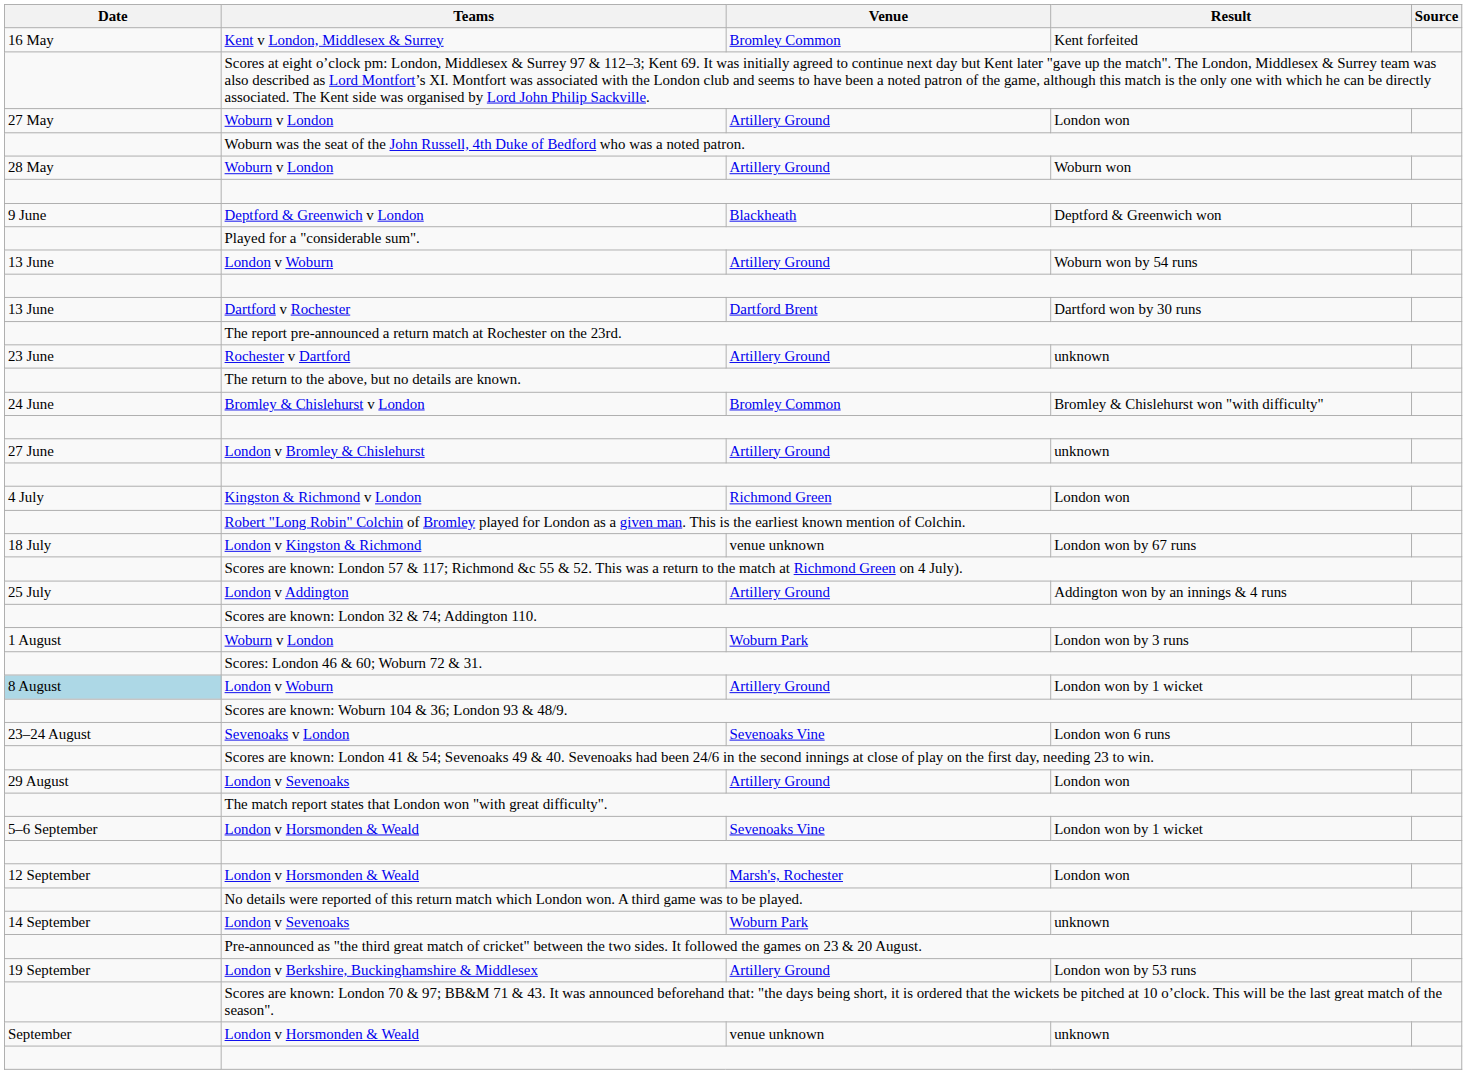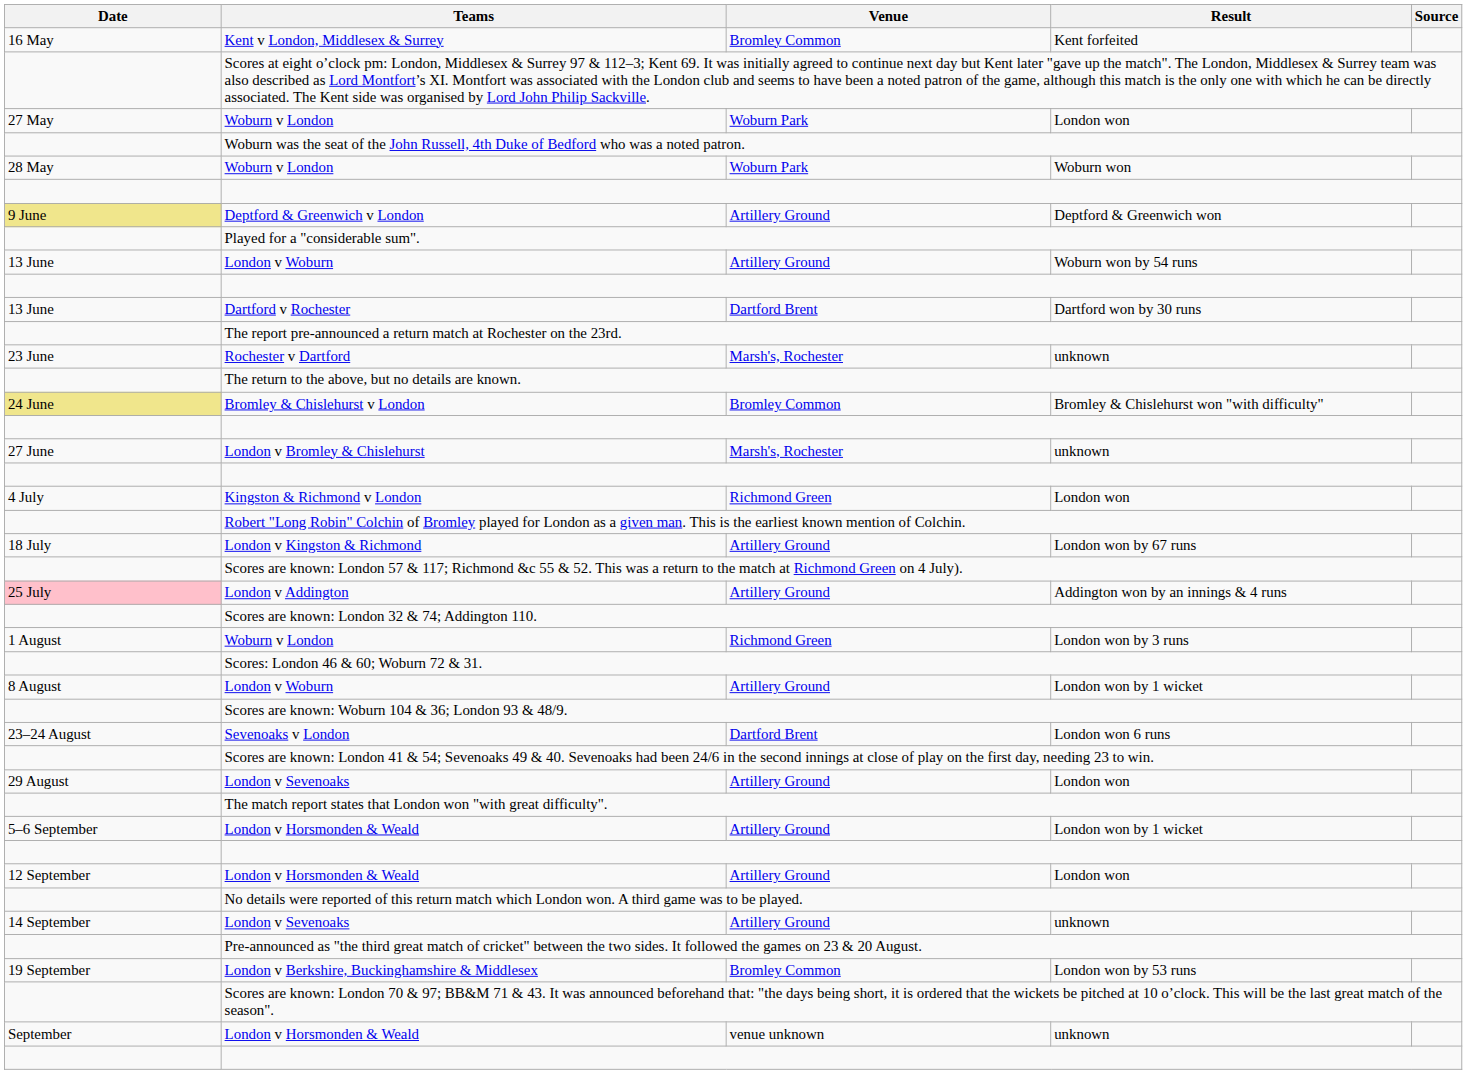 <table class="wikitable">
 <tr>
 <th width="15%">Date</th>
 <th width="35%">Teams</th>
 <th width="22.5%">Venue</th>
 <th width="25%">Result</th>
 <th width="2.5%">Source</th>
 </tr>
 <tr>
 <td>16 May</td>
 <td><a href='#'>Kent</a> v <a href='#'>London, Middlesex & Surrey</a></td>
 <td><a href='#'>Bromley Common</a></td>
 <td>Kent forfeited</td>
 <td></td>
 </tr>
 <tr>
 <td></td>
 <td colspan="4">Scores at eight o’clock pm: London, Middlesex & Surrey 97 & 112–3; Kent 69. It was initially agreed to continue next day but Kent later "gave up the match". The London, Middlesex & Surrey team was also described as <a href='#'>Lord Montfort</a>’s XI. Montfort was associated with the London club and seems to have been a noted patron of the game, although this match is the only one with which he can be directly associated. The Kent side was organised by <a href='#'>Lord John Philip Sackville</a>.</td>
 </tr>
 <tr>
 <td>27 May</td>
 <td><a href='#'>Woburn</a> v <a href='#'>London</a></td>
-<td><a href='#'>Artillery Ground</a></td>
+<td><a href='#'>Woburn Park</a></td>
 <td>London won</td>
 <td></td>
 </tr>
 <tr>
 <td></td>
 <td colspan="4">Woburn was the seat of the <a href='#'>John Russell, 4th Duke of Bedford</a> who was a noted patron.</td>
 </tr>
 <tr>
 <td>28 May</td>
 <td><a href='#'>Woburn</a> v <a href='#'>London</a></td>
-<td><a href='#'>Artillery Ground</a></td>
+<td><a href='#'>Woburn Park</a></td>
 <td>Woburn won</td>
 <td></td>
 </tr>
 <tr>
 <td></td>
 <td colspan="4"> </td>
 </tr>
 <tr>
-<td>9 June</td>
+<td style="background: khaki;">9 June</td>
 <td><a href='#'>Deptford & Greenwich</a> v <a href='#'>London</a></td>
-<td><a href='#'>Blackheath</a></td>
+<td><a href='#'>Artillery Ground</a></td>
 <td>Deptford & Greenwich won</td>
 <td></td>
 </tr>
 <tr>
 <td></td>
 <td colspan="4">Played for a "considerable sum".</td>
 </tr>
 <tr>
 <td>13 June</td>
 <td><a href='#'>London</a> v <a href='#'>Woburn</a></td>
 <td><a href='#'>Artillery Ground</a></td>
 <td>Woburn won by 54 runs</td>
 <td></td>
 </tr>
 <tr>
 <td></td>
 <td colspan="4"> </td>
 </tr>
 <tr>
 <td>13 June</td>
 <td><a href='#'>Dartford</a> v <a href='#'>Rochester</a></td>
 <td><a href='#'>Dartford Brent</a></td>
 <td>Dartford won by 30 runs</td>
 <td></td>
 </tr>
 <tr>
 <td></td>
 <td colspan="4">The report pre-announced a return match at Rochester on the 23rd.</td>
 </tr>
 <tr>
 <td>23 June</td>
 <td><a href='#'>Rochester</a> v <a href='#'>Dartford</a></td>
-<td><a href='#'>Artillery Ground</a></td>
+<td><a href='#'>Marsh's, Rochester</a></td>
 <td>unknown</td>
 <td></td>
 </tr>
 <tr>
 <td></td>
 <td colspan="4">The return to the above, but no details are known.</td>
 </tr>
 <tr>
-<td>24 June</td>
+<td style="background: khaki;">24 June</td>
 <td><a href='#'>Bromley & Chislehurst</a> v <a href='#'>London</a></td>
 <td><a href='#'>Bromley Common</a></td>
 <td>Bromley & Chislehurst won "with difficulty"</td>
 <td></td>
 </tr>
 <tr>
 <td></td>
 <td colspan="4"> </td>
 </tr>
 <tr>
 <td>27 June</td>
 <td><a href='#'>London</a> v <a href='#'>Bromley & Chislehurst</a></td>
-<td><a href='#'>Artillery Ground</a></td>
+<td><a href='#'>Marsh's, Rochester</a></td>
 <td>unknown</td>
 <td></td>
 </tr>
 <tr>
 <td></td>
 <td colspan="4"> </td>
 </tr>
 <tr>
 <td>4 July</td>
 <td><a href='#'>Kingston & Richmond</a> v <a href='#'>London</a></td>
 <td><a href='#'>Richmond Green</a></td>
 <td>London won</td>
 <td></td>
 </tr>
 <tr>
 <td></td>
 <td colspan="4"><a href='#'>Robert "Long Robin" Colchin</a> of <a href='#'>Bromley</a> played for London as a <a href='#'>given man</a>. This is the earliest known mention of Colchin.</td>
 </tr>
 <tr>
 <td>18 July</td>
 <td><a href='#'>London</a> v <a href='#'>Kingston & Richmond</a></td>
-<td>venue unknown</td>
+<td><a href='#'>Artillery Ground</a></td>
 <td>London won by 67 runs</td>
 <td></td>
 </tr>
 <tr>
 <td></td>
 <td colspan="4">Scores are known: London 57 & 117; Richmond &c 55 & 52. This was a return to the match at <a href='#'>Richmond Green</a> on 4 July).</td>
 </tr>
 <tr>
-<td>25 July</td>
+<td style="background: pink;">25 July</td>
 <td><a href='#'>London</a> v <a href='#'>Addington</a></td>
 <td><a href='#'>Artillery Ground</a></td>
 <td>Addington won by an innings & 4 runs</td>
 <td></td>
 </tr>
 <tr>
 <td></td>
 <td colspan="4">Scores are known: London 32 & 74; Addington 110.</td>
 </tr>
 <tr>
 <td>1 August</td>
 <td><a href='#'>Woburn</a> v <a href='#'>London</a></td>
-<td><a href='#'>Woburn Park</a></td>
+<td><a href='#'>Richmond Green</a></td>
 <td>London won by 3 runs</td>
 <td></td>
 </tr>
 <tr>
 <td></td>
 <td colspan="4">Scores: London 46 & 60; Woburn 72 & 31.</td>
 </tr>
 <tr>
-<td style="background: lightblue;">8 August</td>
+<td>8 August</td>
 <td><a href='#'>London</a> v <a href='#'>Woburn</a></td>
 <td><a href='#'>Artillery Ground</a></td>
 <td>London won by 1 wicket</td>
 <td></td>
 </tr>
 <tr>
 <td></td>
 <td colspan="4">Scores are known: Woburn 104 & 36; London 93 & 48/9.</td>
 </tr>
 <tr>
 <td>23–24 August</td>
 <td><a href='#'>Sevenoaks</a> v <a href='#'>London</a></td>
-<td><a href='#'>Sevenoaks Vine</a></td>
+<td><a href='#'>Dartford Brent</a></td>
 <td>London won 6 runs</td>
 <td></td>
 </tr>
 <tr>
 <td></td>
 <td colspan="4">Scores are known: London 41 & 54; Sevenoaks 49 & 40. Sevenoaks had been 24/6 in the second innings at close of play on the first day, needing 23 to win.</td>
 </tr>
 <tr>
 <td>29 August</td>
 <td><a href='#'>London</a> v <a href='#'>Sevenoaks</a></td>
 <td><a href='#'>Artillery Ground</a></td>
 <td>London won</td>
 <td></td>
 </tr>
 <tr>
 <td></td>
 <td colspan="4">The match report states that London won "with great difficulty".</td>
 </tr>
 <tr>
 <td>5–6 September</td>
 <td><a href='#'>London</a> v <a href='#'>Horsmonden & Weald</a></td>
-<td><a href='#'>Sevenoaks Vine</a></td>
+<td><a href='#'>Artillery Ground</a></td>
 <td>London won by 1 wicket</td>
 <td></td>
 </tr>
 <tr>
 <td></td>
 <td colspan="4"> </td>
 </tr>
 <tr>
 <td>12 September</td>
 <td><a href='#'>London</a> v <a href='#'>Horsmonden & Weald</a></td>
-<td><a href='#'>Marsh's, Rochester</a></td>
+<td><a href='#'>Artillery Ground</a></td>
 <td>London won</td>
 <td></td>
 </tr>
 <tr>
 <td></td>
 <td colspan="4">No details were reported of this return match which London won. A third game was to be played.</td>
 </tr>
 <tr>
 <td>14 September</td>
 <td><a href='#'>London</a> v <a href='#'>Sevenoaks</a></td>
-<td><a href='#'>Woburn Park</a></td>
+<td><a href='#'>Artillery Ground</a></td>
 <td>unknown</td>
 <td></td>
 </tr>
 <tr>
 <td></td>
 <td colspan="4">Pre-announced as "the third great match of cricket" between the two sides. It followed the games on 23 & 20 August.</td>
 </tr>
 <tr>
 <td>19 September</td>
 <td><a href='#'>London</a> v <a href='#'>Berkshire, Buckinghamshire & Middlesex</a></td>
-<td><a href='#'>Artillery Ground</a></td>
+<td><a href='#'>Bromley Common</a></td>
 <td>London won by 53 runs</td>
 <td></td>
 </tr>
 <tr>
 <td></td>
 <td colspan="4">Scores are known: London 70 & 97; BB&M 71 & 43. It was announced beforehand that: "the days being short, it is ordered that the wickets be pitched at 10 o’clock. This will be the last great match of the season".</td>
 </tr>
 <tr>
 <td>September</td>
 <td><a href='#'>London</a> v <a href='#'>Horsmonden & Weald</a></td>
 <td>venue unknown</td>
 <td>unknown</td>
 <td></td>
 </tr>
 <tr>
 <td></td>
 <td colspan="4"> </td>
 </tr>
 </table>
